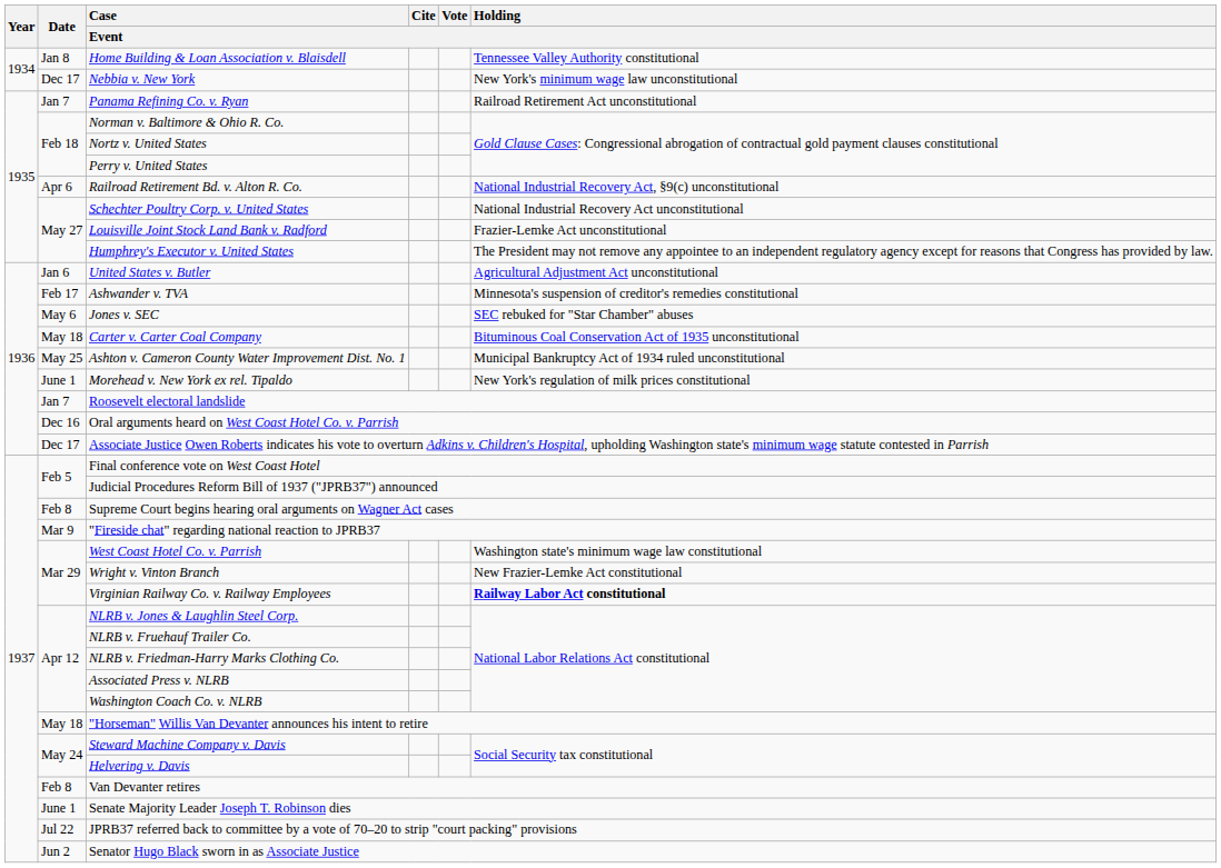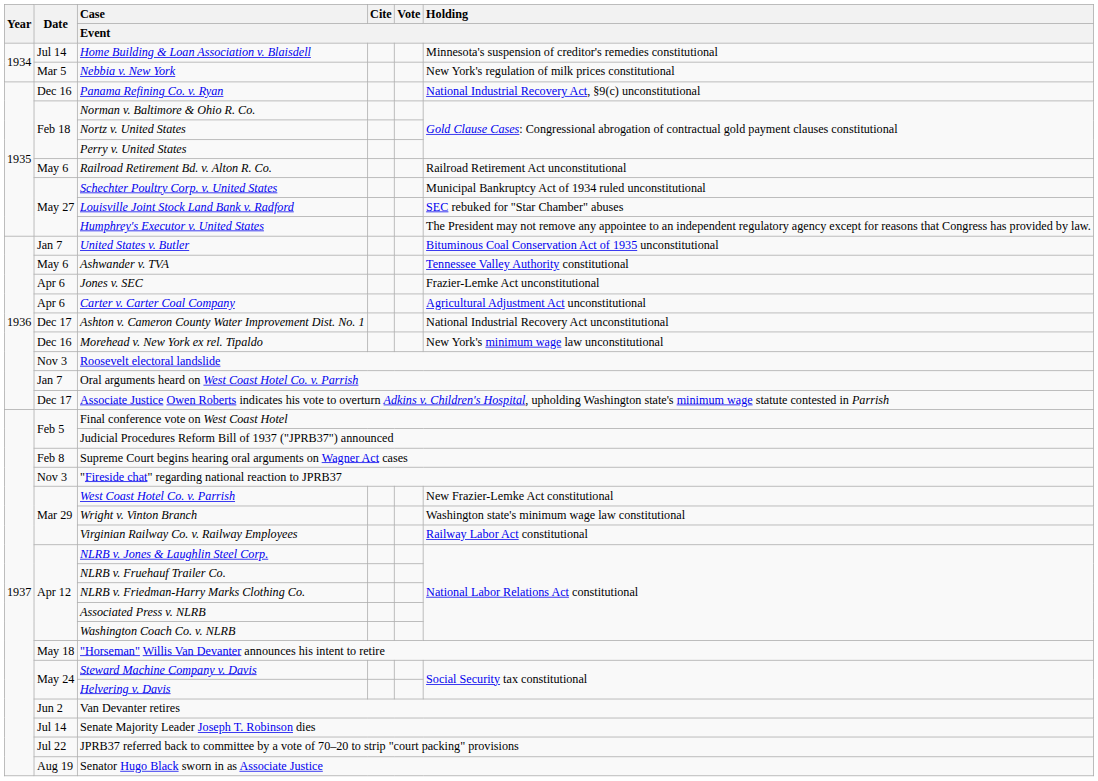 <table class="wikitable" style="margin: 1em auto 1em auto">
 <tr>
 <th rowspan="2" style="text-align:left;">Year</th>
 <th rowspan="2">Date</th>
 <th style="text-align:left;">Case</th>
 <th style="text-align:left;">Cite</th>
 <th>Vote</th>
 <th style="text-align:left;">Holding</th>
 </tr>
 <tr>
 <th colspan="4" style="text-align:left;">Event</th>
 </tr>
 <tr>
 <td rowspan="2">1934</td>
-<td>Jan 8</td>
+<td>Jul 14</td>
 <td><em><a href='#'>Home Building & Loan Association v. Blaisdell</a></em></td>
 <td></td>
 <td></td>
-<td><a href='#'>Tennessee Valley Authority</a> constitutional</td>
+<td>Minnesota's suspension of creditor's remedies constitutional</td>
 </tr>
 <tr>
-<td>Dec 17</td>
+<td>Mar 5</td>
 <td><em><a href='#'>Nebbia v. New York</a></em></td>
 <td></td>
 <td></td>
-<td>New York's <a href='#'>minimum wage</a> law unconstitutional</td>
+<td>New York's regulation of milk prices constitutional</td>
 </tr>
 <tr>
 <td rowspan="8">1935</td>
-<td>Jan 7</td>
+<td>Dec 16</td>
 <td><em><a href='#'>Panama Refining Co. v. Ryan</a></em></td>
 <td></td>
 <td></td>
-<td>Railroad Retirement Act unconstitutional</td>
+<td><a href='#'>National Industrial Recovery Act</a>, §9(c) unconstitutional</td>
 </tr>
 <tr>
 <td rowspan="3">Feb 18</td>
 <td><em>Norman v. Baltimore & Ohio R. Co.</em></td>
 <td></td>
 <td></td>
 <td rowspan="3"><em><a href='#'>Gold Clause Cases</a></em>: Congressional abrogation of contractual gold payment clauses constitutional</td>
 </tr>
 <tr>
 <td><em>Nortz v. United States</em></td>
 <td></td>
 <td></td>
 </tr>
 <tr>
 <td><em>Perry v. United States</em></td>
 <td></td>
 <td></td>
 </tr>
 <tr>
-<td>Apr 6</td>
+<td>May 6</td>
 <td><em>Railroad Retirement Bd. v. Alton R. Co.</em></td>
 <td></td>
 <td></td>
-<td><a href='#'>National Industrial Recovery Act</a>, §9(c) unconstitutional</td>
+<td>Railroad Retirement Act unconstitutional</td>
 </tr>
 <tr>
 <td rowspan="3">May 27</td>
 <td><em><a href='#'>Schechter Poultry Corp. v. United States</a></em></td>
 <td></td>
 <td></td>
-<td>National Industrial Recovery Act unconstitutional</td>
+<td>Municipal Bankruptcy Act of 1934 ruled unconstitutional</td>
 </tr>
 <tr>
 <td><em><a href='#'>Louisville Joint Stock Land Bank v. Radford</a></em></td>
 <td></td>
 <td></td>
-<td>Frazier-Lemke Act unconstitutional</td>
+<td><a href='#'>SEC</a> rebuked for "Star Chamber" abuses</td>
 </tr>
 <tr>
 <td><em><a href='#'>Humphrey's Executor v. United States</a></em></td>
 <td></td>
 <td></td>
 <td>The President may not remove any appointee to an independent regulatory agency except for reasons that Congress has provided by law.</td>
 </tr>
 <tr>
 <td rowspan="9">1936</td>
-<td>Jan 6</td>
+<td>Jan 7</td>
 <td><em><a href='#'>United States v. Butler</a></em></td>
+<td></td>
+<td></td>
+<td><a href='#'>Bituminous Coal Conservation Act of 1935</a> unconstitutional</td>
+</tr>
+<tr>
+<td>May 6</td>
+<td><em>Ashwander v. TVA</em></td>
+<td></td>
+<td></td>
+<td><a href='#'>Tennessee Valley Authority</a> constitutional</td>
+</tr>
+<tr>
+<td>Apr 6</td>
+<td><em>Jones v. SEC</em></td>
+<td></td>
+<td></td>
+<td>Frazier-Lemke Act unconstitutional</td>
+</tr>
+<tr>
+<td>Apr 6</td>
+<td><em><a href='#'>Carter v. Carter Coal Company</a></em></td>
 <td></td>
 <td></td>
 <td><a href='#'>Agricultural Adjustment Act</a> unconstitutional</td>
 </tr>
 <tr>
-<td>Feb 17</td>
-<td><em>Ashwander v. TVA</em></td>
-<td></td>
-<td></td>
-<td>Minnesota's suspension of creditor's remedies constitutional</td>
-</tr>
-<tr>
-<td>May 6</td>
-<td><em>Jones v. SEC</em></td>
-<td></td>
-<td></td>
-<td><a href='#'>SEC</a> rebuked for "Star Chamber" abuses</td>
-</tr>
-<tr>
-<td>May 18</td>
-<td><em><a href='#'>Carter v. Carter Coal Company</a></em></td>
-<td></td>
-<td></td>
-<td><a href='#'>Bituminous Coal Conservation Act of 1935</a> unconstitutional</td>
-</tr>
-<tr>
-<td>May 25</td>
+<td>Dec 17</td>
 <td><em>Ashton v. Cameron County Water Improvement Dist. No. 1</em></td>
 <td></td>
 <td></td>
-<td>Municipal Bankruptcy Act of 1934 ruled unconstitutional</td>
+<td>National Industrial Recovery Act unconstitutional</td>
 </tr>
 <tr>
-<td>June 1</td>
+<td>Dec 16</td>
 <td><em>Morehead v. New York ex rel. Tipaldo</em></td>
 <td></td>
 <td></td>
-<td>New York's regulation of milk prices constitutional</td>
+<td>New York's <a href='#'>minimum wage</a> law unconstitutional</td>
+</tr>
+<tr>
+<td>Nov 3</td>
+<td colspan="4"><a href='#'>Roosevelt electoral landslide</a></td>
 </tr>
 <tr>
 <td>Jan 7</td>
-<td colspan="4"><a href='#'>Roosevelt electoral landslide</a></td>
-</tr>
-<tr>
-<td>Dec 16</td>
 <td colspan="4">Oral arguments heard on <em><a href='#'>West Coast Hotel Co. v. Parrish</a></em></td>
 </tr>
 <tr>
 <td>Dec 17</td>
 <td colspan="4"><a href='#'>Associate Justice</a> <a href='#'>Owen Roberts</a> indicates his vote to overturn <em><a href='#'>Adkins v. Children's Hospital</a></em>, upholding Washington state's <a href='#'>minimum wage</a> statute contested in <em>Parrish</em></td>
 </tr>
 <tr>
 <td rowspan="19">1937</td>
 <td rowspan="2">Feb 5</td>
 <td colspan="4">Final conference vote on <em>West Coast Hotel</em></td>
 </tr>
 <tr>
 <td colspan="4">Judicial Procedures Reform Bill of 1937 ("JPRB37") announced</td>
 </tr>
 <tr>
 <td>Feb 8</td>
 <td colspan="4">Supreme Court begins hearing oral arguments on <a href='#'>Wagner Act</a> cases</td>
 </tr>
 <tr>
-<td>Mar 9</td>
+<td>Nov 3</td>
 <td colspan="4">"<a href='#'>Fireside chat</a>" regarding national reaction to JPRB37</td>
 </tr>
 <tr>
 <td rowspan="3">Mar 29</td>
 <td><em><a href='#'>West Coast Hotel Co. v. Parrish</a></em></td>
 <td></td>
 <td></td>
-<td>Washington state's minimum wage law constitutional</td>
+<td>New Frazier-Lemke Act constitutional</td>
 </tr>
 <tr>
 <td><em>Wright v. Vinton Branch</em></td>
 <td></td>
 <td></td>
-<td>New Frazier-Lemke Act constitutional</td>
+<td>Washington state's minimum wage law constitutional</td>
 </tr>
 <tr>
 <td><em>Virginian Railway Co. v. Railway Employees</em></td>
 <td></td>
 <td></td>
-<td><strong><a href='#'>Railway Labor Act</a> constitutional</strong></td>
+<td><a href='#'>Railway Labor Act</a> constitutional</td>
 </tr>
 <tr>
 <td rowspan="5">Apr 12</td>
 <td><em><a href='#'>NLRB v. Jones & Laughlin Steel Corp.</a></em></td>
 <td></td>
 <td></td>
 <td rowspan="5"><a href='#'>National Labor Relations Act</a> constitutional</td>
 </tr>
 <tr>
 <td><em>NLRB v. Fruehauf Trailer Co.</em></td>
 <td></td>
 <td></td>
 </tr>
 <tr>
 <td><em>NLRB v. Friedman-Harry Marks Clothing Co.</em></td>
 <td></td>
 <td></td>
 </tr>
 <tr>
 <td><em>Associated Press v. NLRB</em></td>
 <td></td>
 <td></td>
 </tr>
 <tr>
 <td><em>Washington Coach Co. v. NLRB</em></td>
 <td></td>
 <td></td>
 </tr>
 <tr>
 <td>May 18</td>
 <td colspan="4"><a href='#'>"Horseman"</a> <a href='#'>Willis Van Devanter</a> announces his intent to retire</td>
 </tr>
 <tr>
 <td rowspan="2">May 24</td>
 <td><em><a href='#'>Steward Machine Company v. Davis</a></em></td>
 <td></td>
 <td></td>
 <td rowspan="2"><a href='#'>Social Security</a> tax constitutional</td>
 </tr>
 <tr>
 <td><em><a href='#'>Helvering v. Davis</a></em></td>
 <td></td>
 <td></td>
 </tr>
 <tr>
-<td>Feb 8</td>
+<td>Jun 2</td>
 <td colspan="4">Van Devanter retires</td>
 </tr>
 <tr>
-<td>June 1</td>
+<td>Jul 14</td>
 <td colspan="4">Senate Majority Leader <a href='#'>Joseph T. Robinson</a> dies</td>
 </tr>
 <tr>
 <td>Jul 22</td>
 <td colspan="4">JPRB37 referred back to committee by a vote of 70–20 to strip "court packing" provisions</td>
 </tr>
 <tr>
-<td>Jun 2</td>
+<td>Aug 19</td>
 <td colspan="4">Senator <a href='#'>Hugo Black</a> sworn in as <a href='#'>Associate Justice</a></td>
 </tr>
 </table>
